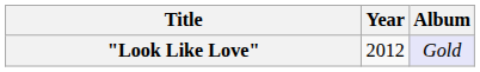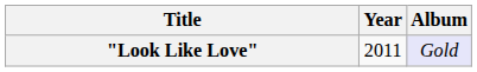 <table class="wikitable plainrowheaders" style="text-align:center;" border="1">
 <tr>
 <th scope="col" style="width:18em;">Title</th>
 <th scope="col">Year</th>
 <th scope="col">Album</th>
 </tr>
 <tr>
 <th scope="row">"Look Like Love"</th>
-<td>2012</td>
+<td>2011</td>
 <td style="background: lavender;"><em>Gold</em></td>
 </tr>
 </table>
